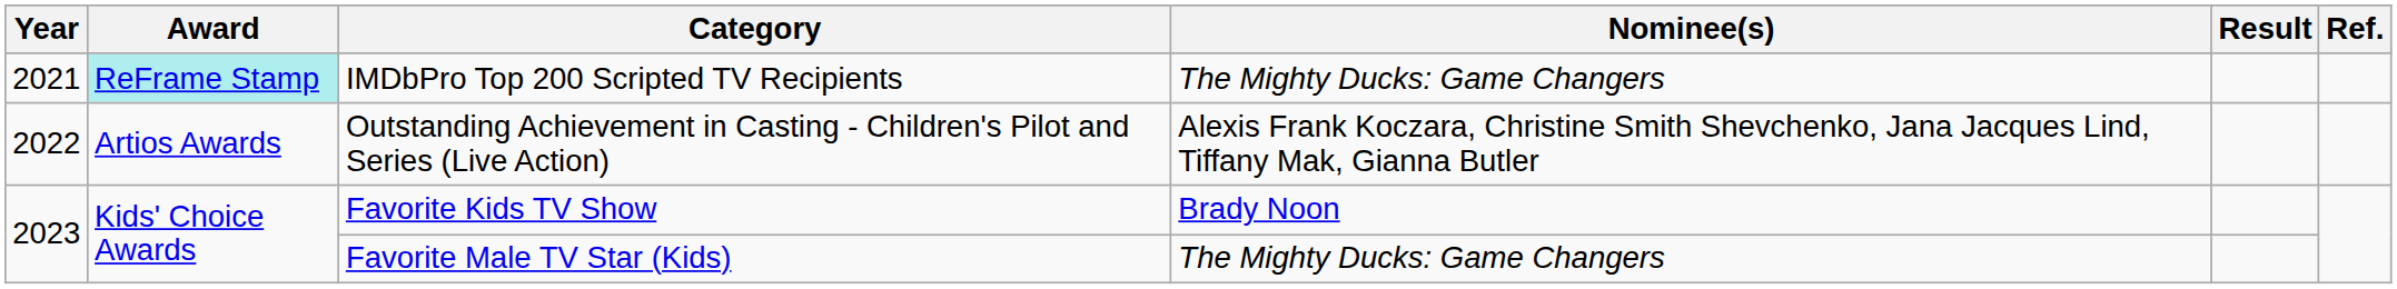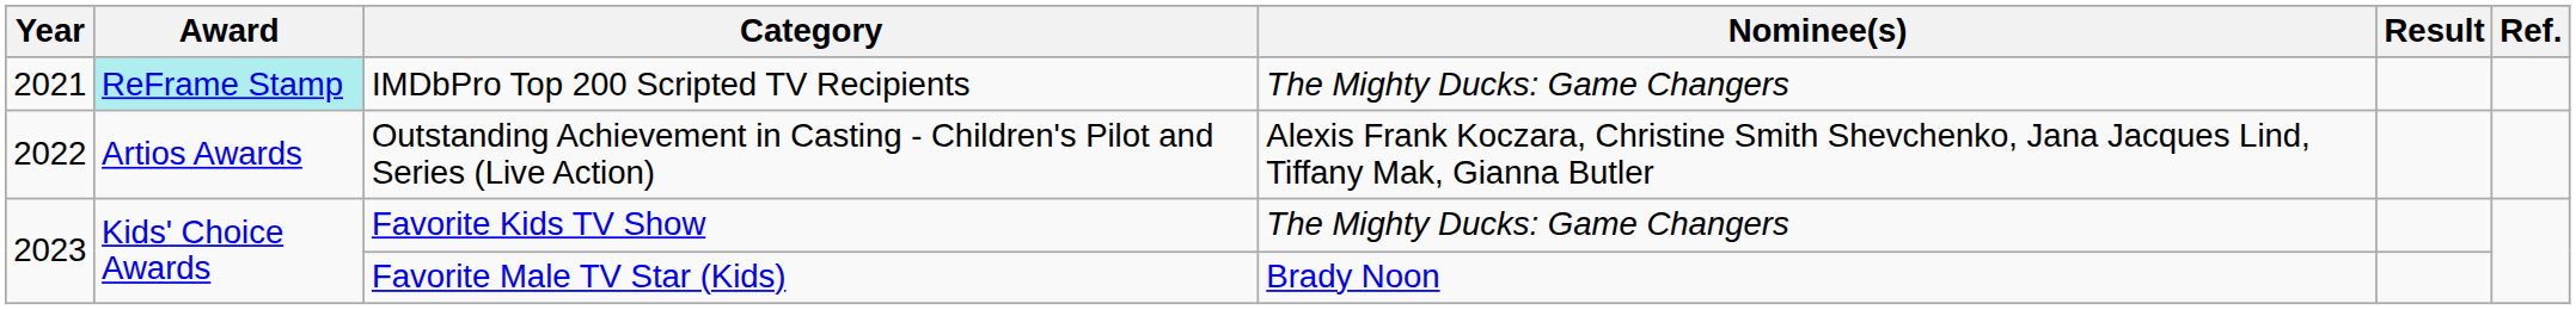 <table class="wikitable">
 <tr>
 <th>Year</th>
 <th>Award</th>
 <th>Category</th>
 <th>Nominee(s)</th>
 <th>Result</th>
 <th>Ref.</th>
 </tr>
 <tr>
 <td>2021</td>
 <td style="background: paleturquoise;"><a href='#'>ReFrame Stamp</a></td>
 <td>IMDbPro Top 200 Scripted TV Recipients</td>
 <td><em>The Mighty Ducks: Game Changers</em></td>
 <td></td>
 <td style="text-align:center;"></td>
 </tr>
 <tr>
 <td>2022</td>
 <td><a href='#'>Artios Awards</a></td>
 <td>Outstanding Achievement in Casting - Children's Pilot and Series (Live Action)</td>
 <td>Alexis Frank Koczara, Christine Smith Shevchenko, Jana Jacques Lind, Tiffany Mak, Gianna Butler</td>
 <td></td>
 <td style="text-align:center;"></td>
 </tr>
 <tr>
 <td rowspan="2">2023</td>
 <td rowspan="2"><a href='#'>Kids' Choice Awards</a></td>
 <td><a href='#'>Favorite Kids TV Show</a></td>
-<td><a href='#'>Brady Noon</a></td>
+<td><em>The Mighty Ducks: Game Changers</em></td>
 <td></td>
 <td rowspan="2" style="text-align:center;"></td>
 </tr>
 <tr>
 <td><a href='#'>Favorite Male TV Star (Kids)</a></td>
-<td><em>The Mighty Ducks: Game Changers</em></td>
+<td><a href='#'>Brady Noon</a></td>
 <td></td>
 </tr>
 </table>
